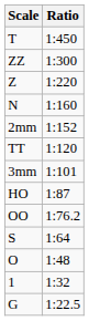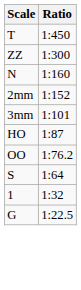 <table class="wikitable">
 <tr>
 <th>Scale</th>
 <th>Ratio</th>
 </tr>
 <tr>
 <td>T</td>
 <td>1:450</td>
 </tr>
 <tr>
 <td>ZZ</td>
 <td>1:300</td>
 </tr>
 <tr>
-<td>Z</td>
-<td>1:220</td>
-</tr>
-<tr>
 <td>N</td>
 <td>1:160</td>
 </tr>
 <tr>
 <td>2mm</td>
 <td>1:152</td>
-</tr>
-<tr>
-<td>TT</td>
-<td>1:120</td>
 </tr>
 <tr>
 <td>3mm</td>
 <td>1:101</td>
 </tr>
 <tr>
 <td>HO</td>
 <td>1:87</td>
 </tr>
 <tr>
 <td>OO</td>
 <td>1:76.2</td>
 </tr>
 <tr>
 <td>S</td>
 <td>1:64</td>
 </tr>
 <tr>
-<td>O</td>
-<td>1:48</td>
-</tr>
-<tr>
 <td>1</td>
 <td>1:32</td>
 </tr>
 <tr>
 <td>G</td>
 <td>1:22.5</td>
 </tr>
 </table>
